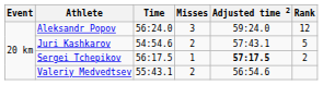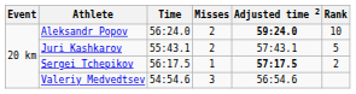 <table class="wikitable" style="font-size:90%">
 <tr>
 <th>Event</th>
 <th>Athlete</th>
 <th>Time</th>
 <th>Misses</th>
 <th>Adjusted time <sup>2</sup></th>
 <th>Rank</th>
 </tr>
 <tr>
 <td rowspan="4">20 km</td>
 <td><a href='#'>Aleksandr Popov</a></td>
 <td align="center">56:24.0</td>
-<td align="center">3</td>
-<td align="center">59:24.0</td>
-<td align="center">12</td>
+<td align="center">2</td>
+<td align="center"><strong>59:24.0</strong></td>
+<td align="center">10</td>
 </tr>
 <tr>
 <td><a href='#'>Juri Kashkarov</a></td>
-<td align="center">54:54.6</td>
+<td align="center">55:43.1</td>
 <td align="center">2</td>
 <td align="center">57:43.1</td>
 <td align="center">5</td>
 </tr>
 <tr>
 <td><a href='#'>Sergei Tchepikov</a></td>
 <td align="center">56:17.5</td>
 <td align="center">1</td>
 <td align="center"><strong>57:17.5</strong></td>
 <td align="center">2</td>
 </tr>
 <tr>
 <td><a href='#'>Valeriy Medvedtsev</a></td>
-<td align="center">55:43.1</td>
-<td align="center">2</td>
+<td align="center">54:54.6</td>
+<td align="center">3</td>
 <td align="center">56:54.6</td>
 <td align="center"></td>
 </tr>
 </table>
